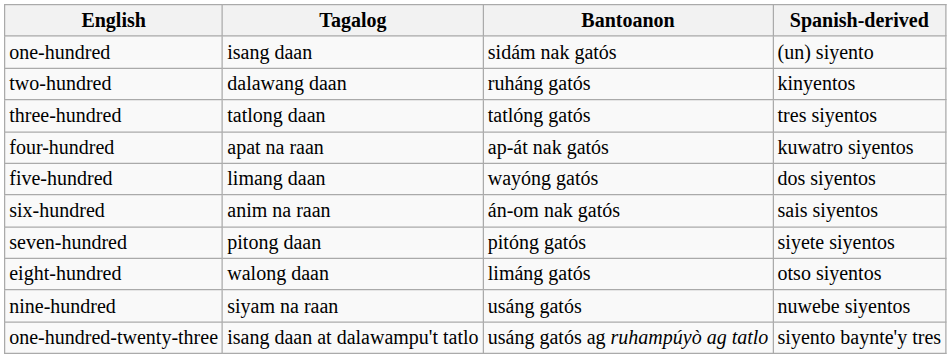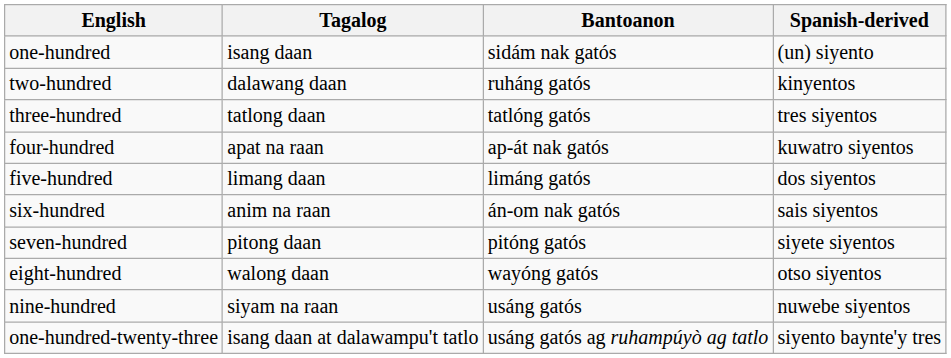 <table class="wikitable">
 <tr>
 <th>English</th>
 <th>Tagalog</th>
 <th>Bantoanon</th>
 <th>Spanish-derived</th>
 </tr>
 <tr>
 <td>one-hundred</td>
 <td>isang daan</td>
 <td>sidám nak gatós</td>
 <td>(un) siyento</td>
 </tr>
 <tr>
 <td>two-hundred</td>
 <td>dalawang daan</td>
 <td>ruháng gatós</td>
 <td>kinyentos</td>
 </tr>
 <tr>
 <td>three-hundred</td>
 <td>tatlong daan</td>
 <td>tatlóng gatós</td>
 <td>tres siyentos</td>
 </tr>
 <tr>
 <td>four-hundred</td>
 <td>apat na raan</td>
 <td>ap-át nak gatós</td>
 <td>kuwatro siyentos</td>
 </tr>
 <tr>
 <td>five-hundred</td>
 <td>limang daan</td>
-<td>wayóng gatós</td>
+<td>limáng gatós</td>
 <td>dos siyentos</td>
 </tr>
 <tr>
 <td>six-hundred</td>
 <td>anim na raan</td>
 <td>án-om nak gatós</td>
 <td>sais siyentos</td>
 </tr>
 <tr>
 <td>seven-hundred</td>
 <td>pitong daan</td>
 <td>pitóng gatós</td>
 <td>siyete siyentos</td>
 </tr>
 <tr>
 <td>eight-hundred</td>
 <td>walong daan</td>
-<td>limáng gatós</td>
+<td>wayóng gatós</td>
 <td>otso siyentos</td>
 </tr>
 <tr>
 <td>nine-hundred</td>
 <td>siyam na raan</td>
 <td>usáng gatós</td>
 <td>nuwebe siyentos</td>
 </tr>
 <tr>
 <td>one-hundred-twenty-three</td>
 <td>isang daan at dalawampu't tatlo</td>
 <td>usáng gatós ag <em>ruhampúyò ag tatlo</em></td>
 <td>siyento baynte'y tres</td>
 </tr>
 </table>
